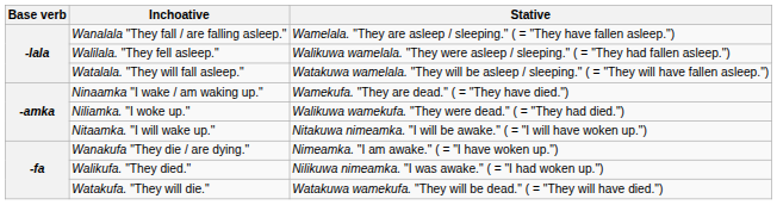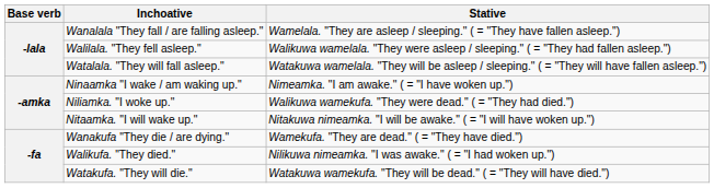 <table class="wikitable">
 <tr>
 <th>Base verb</th>
 <th>Inchoative</th>
 <th>Stative</th>
 </tr>
 <tr>
 <th rowspan="3"><em>-lala</em></th>
 <td><em>Wanalala</em> "They fall / are falling asleep."</td>
 <td><em>Wamelala.</em> "They are asleep / sleeping." ( = "They have fallen asleep.")</td>
 </tr>
 <tr>
 <td><em>Walilala.</em> "They fell asleep."</td>
 <td><em>Walikuwa wamelala.</em> "They were asleep / sleeping." ( = "They had fallen asleep.")</td>
 </tr>
 <tr>
 <td><em>Watalala.</em> "They will fall asleep."</td>
 <td><em>Watakuwa wamelala.</em> "They will be asleep / sleeping." ( = "They will have fallen asleep.")</td>
 </tr>
 <tr>
 <th rowspan="3"><em>-amka</em></th>
 <td><em>Ninaamka</em> "I wake / am waking up."</td>
-<td><em>Wamekufa.</em> "They are dead." ( = "They have died.")</td>
+<td><em>Nimeamka.</em> "I am awake." ( = "I have woken up.")</td>
 </tr>
 <tr>
 <td><em>Niliamka.</em> "I woke up."</td>
 <td><em>Walikuwa wamekufa.</em> "They were dead." ( = "They had died.")</td>
 </tr>
 <tr>
 <td><em>Nitaamka.</em> "I will wake up."</td>
 <td><em>Nitakuwa nimeamka.</em> "I will be awake." ( = "I will have woken up.")</td>
 </tr>
 <tr>
 <th rowspan="3"><em>-fa</em></th>
 <td><em>Wanakufa</em> "They die / are dying."</td>
-<td><em>Nimeamka.</em> "I am awake." ( = "I have woken up.")</td>
+<td><em>Wamekufa.</em> "They are dead." ( = "They have died.")</td>
 </tr>
 <tr>
 <td><em>Walikufa.</em> "They died."</td>
 <td><em>Nilikuwa nimeamka.</em> "I was awake." ( = "I had woken up.")</td>
 </tr>
 <tr>
 <td><em>Watakufa.</em> "They will die."</td>
 <td><em>Watakuwa wamekufa.</em> "They will be dead." ( = "They will have died.")</td>
 </tr>
 </table>
